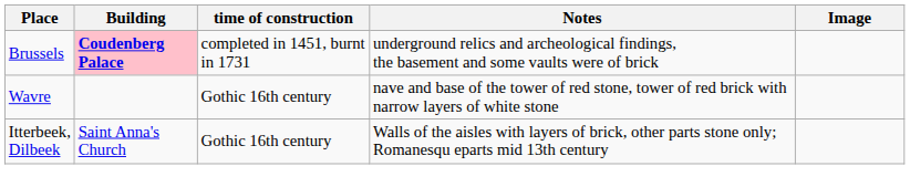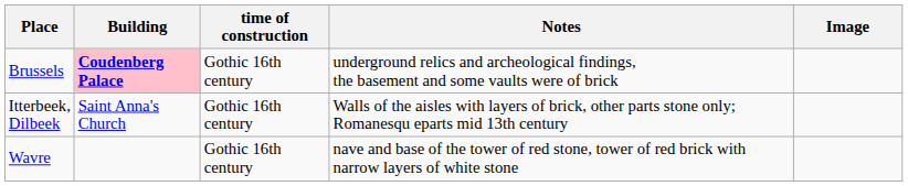 <table class="wikitable"  style="border:2px; width:100%;">
 <tr>
 <th>Place</th>
 <th>Building</th>
 <th>time of construction</th>
 <th>Notes</th>
 <th style="width:100px;">Image</th>
 </tr>
 <tr>
 <td><a href='#'>Brussels</a></td>
 <td style="background: pink;"><strong><a href='#'>Coudenberg Palace</a></strong></td>
-<td>completed in 1451, burnt in 1731</td>
+<td>Gothic 16th century</td>
 <td>underground relics and archeological findings,<br>the basement and some vaults were of brick</td>
+<td></td>
+</tr>
+<tr>
+<td>Itterbeek,<br><a href='#'>Dilbeek</a></td>
+<td><a href='#'>Saint Anna's Church</a></td>
+<td>Gothic 16th century</td>
+<td>Walls of the aisles with layers of brick, other parts stone only; Romanesqu eparts mid 13th century</td>
 <td></td>
 </tr>
 <tr>
 <td><a href='#'>Wavre</a></td>
 <td></td>
 <td>Gothic 16th century</td>
 <td>nave and base of the tower of red stone, tower of red brick with narrow layers of white stone</td>
 <td></td>
 </tr>
-<tr>
-<td>Itterbeek,<br><a href='#'>Dilbeek</a></td>
-<td><a href='#'>Saint Anna's Church</a></td>
-<td>Gothic 16th century</td>
-<td>Walls of the aisles with layers of brick, other parts stone only; Romanesqu eparts mid 13th century</td>
-<td></td>
-</tr>
 </table>
